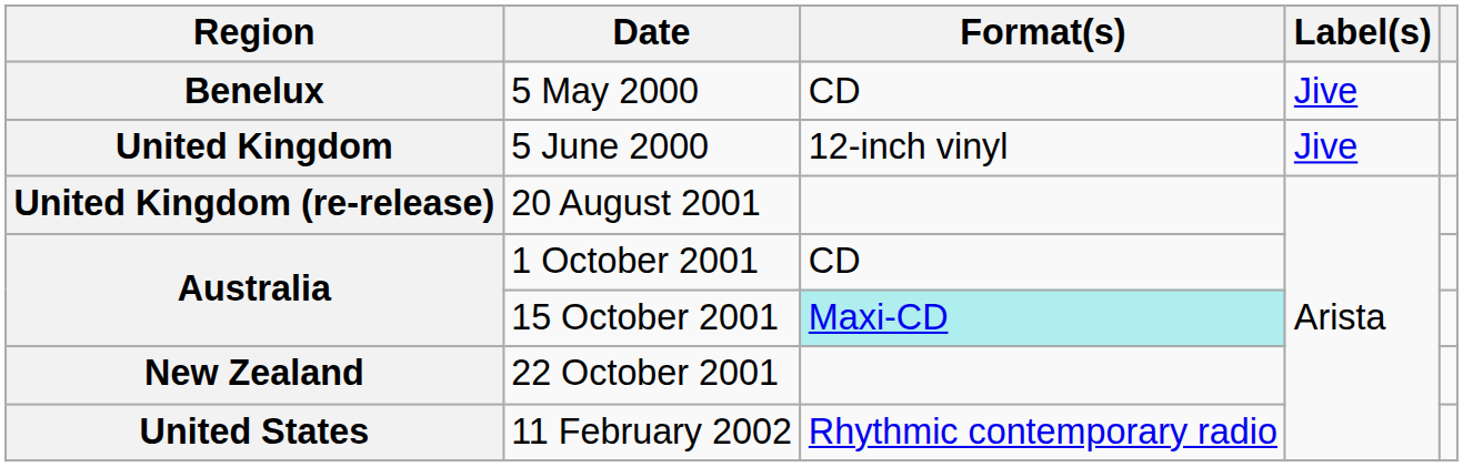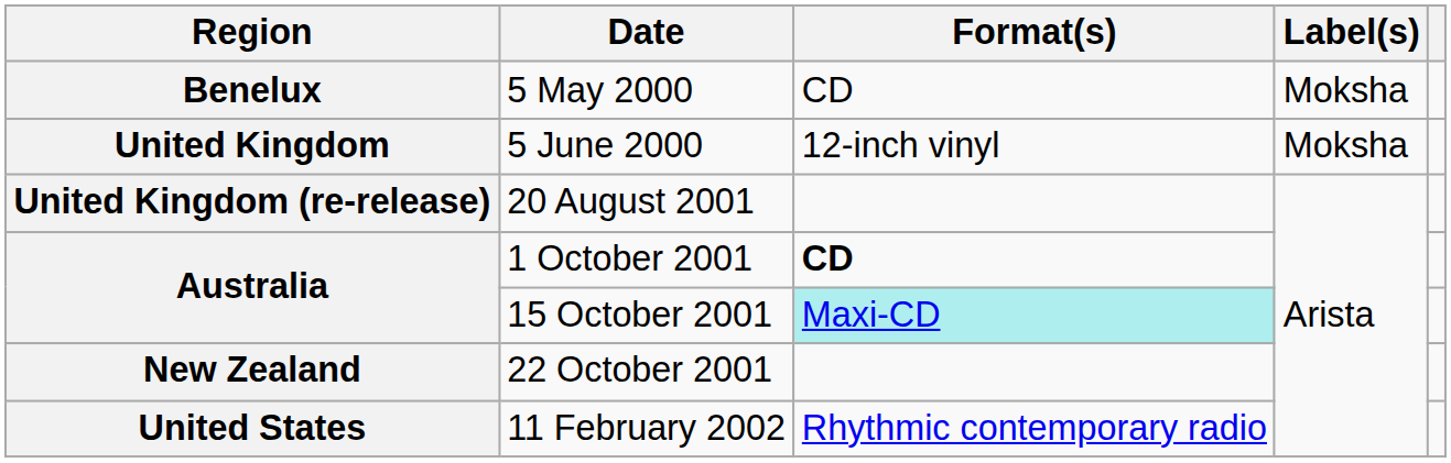 <table class="wikitable plainrowheaders">
 <tr>
 <th scope="col">Region</th>
 <th scope="col">Date</th>
 <th scope="col">Format(s)</th>
 <th scope="col">Label(s)</th>
 <th scope="col"></th>
 </tr>
 <tr>
 <th scope="row">Benelux</th>
 <td>5 May 2000</td>
 <td>CD</td>
-<td><a href='#'>Jive</a></td>
+<td>Moksha</td>
 <td align="center"></td>
 </tr>
 <tr>
 <th scope="row">United Kingdom</th>
 <td>5 June 2000</td>
 <td>12-inch vinyl</td>
-<td><a href='#'>Jive</a></td>
+<td>Moksha</td>
 <td align="center"></td>
 </tr>
 <tr>
 <th scope="row">United Kingdom (re-release)</th>
 <td>20 August 2001</td>
 <td></td>
 <td rowspan="5">Arista</td>
 <td align="center"></td>
 </tr>
 <tr>
 <th scope="row" rowspan="2">Australia</th>
 <td>1 October 2001</td>
-<td>CD</td>
+<td><strong>CD</strong></td>
 <td align="center"></td>
 </tr>
 <tr>
 <td>15 October 2001</td>
 <td style="background: paleturquoise;"><a href='#'>Maxi-CD</a></td>
 <td align="center"></td>
 </tr>
 <tr>
 <th scope="row">New Zealand</th>
 <td>22 October 2001</td>
 <td></td>
 <td align="center"></td>
 </tr>
 <tr>
 <th scope="row">United States</th>
 <td>11 February 2002</td>
 <td><a href='#'>Rhythmic contemporary radio</a></td>
 <td align="center"></td>
 </tr>
 </table>
